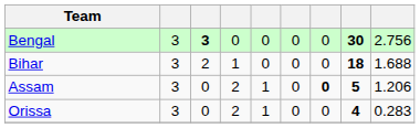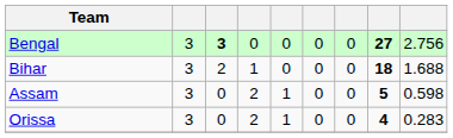 <table class="wikitable" style="text-align:center">
 <tr>
 <th style="width:160px">Team</th>
 <th style="width:25px"></th>
 <th style="width:25px"></th>
 <th style="width:25px"></th>
 <th style="width:25px"></th>
 <th style="width:25px"></th>
 <th style="width:25px"></th>
 <th style="width:25px"></th>
 <th style="width:25px;"></th>
 </tr>
 <tr style="background:#cfc;">
 <td style="text-align:left"><a href='#'>Bengal</a></td>
 <td>3</td>
 <td><strong>3</strong></td>
 <td>0</td>
 <td>0</td>
 <td>0</td>
 <td>0</td>
-<td><strong>30</strong></td>
+<td><strong>27</strong></td>
 <td>2.756</td>
 </tr>
 <tr>
 <td style="text-align:left"><a href='#'>Bihar</a></td>
 <td>3</td>
 <td>2</td>
 <td>1</td>
 <td>0</td>
 <td>0</td>
 <td>0</td>
 <td><strong>18</strong></td>
 <td>1.688</td>
 </tr>
 <tr>
 <td style="text-align:left"><a href='#'>Assam</a></td>
 <td>3</td>
 <td>0</td>
 <td>2</td>
 <td>1</td>
 <td>0</td>
-<td><strong>0</strong></td>
+<td>0</td>
 <td><strong>5</strong></td>
-<td>1.206</td>
+<td>0.598</td>
 </tr>
 <tr>
 <td style="text-align:left"><a href='#'>Orissa</a></td>
 <td>3</td>
 <td>0</td>
 <td>2</td>
 <td>1</td>
 <td>0</td>
 <td>0</td>
 <td><strong>4</strong></td>
 <td>0.283</td>
 </tr>
 <tr>
 </tr>
 </table>
